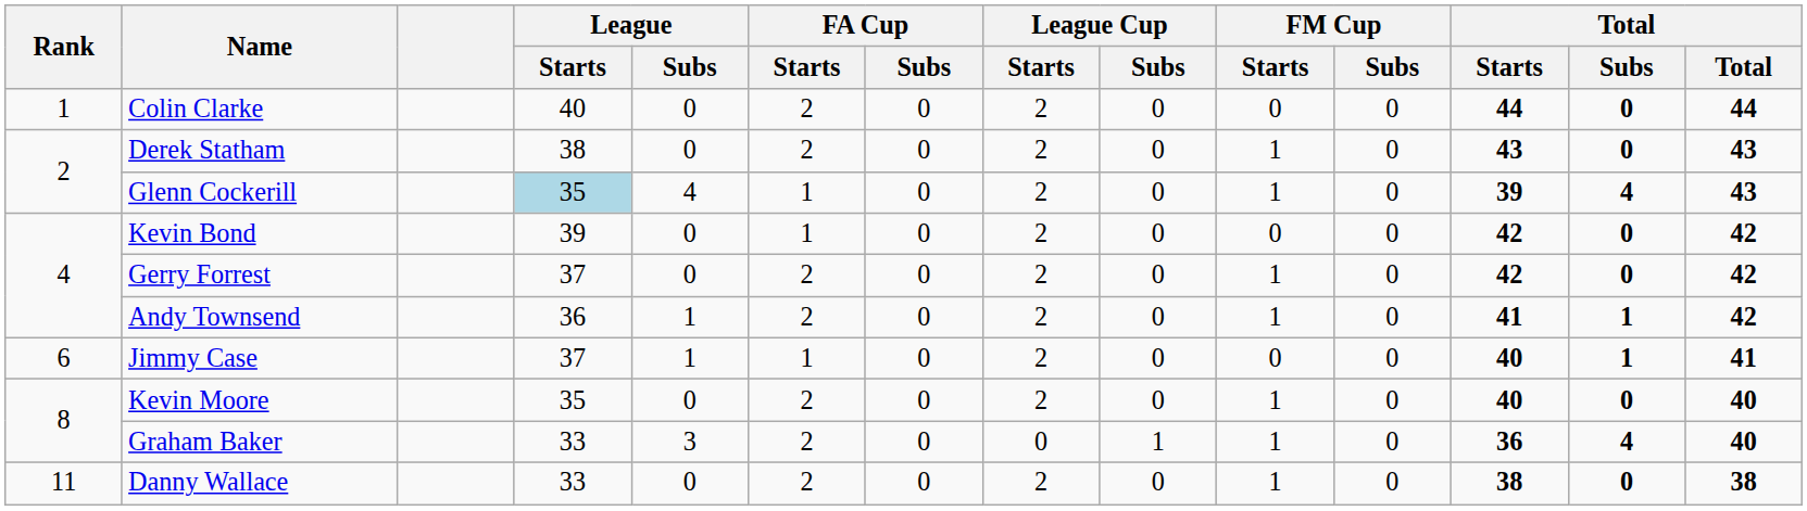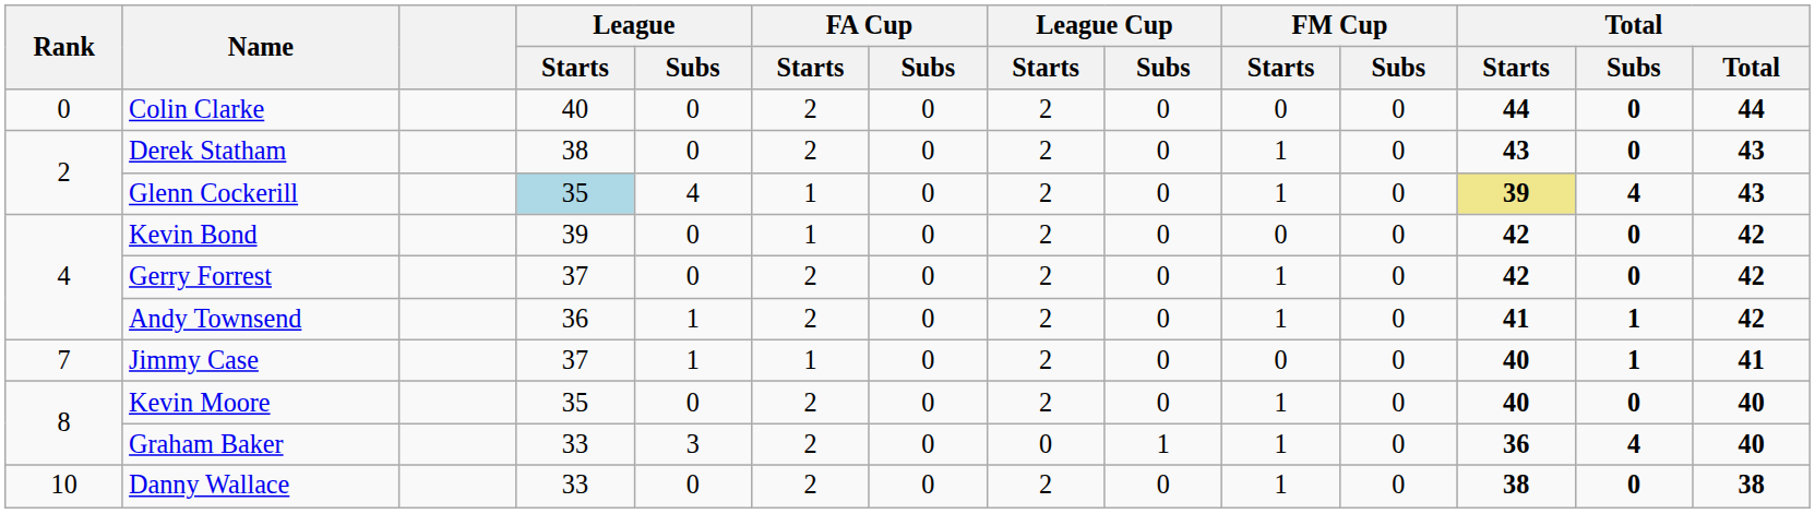 <table class="wikitable plainrowheaders" style="text-align:center;">
 <tr>
 <th scope="col" rowspan="2" style="width:4em;">Rank</th>
 <th scope="col" rowspan="2" style="width:10em;">Name</th>
 <th scope="col" rowspan="2" style="width:4em;"></th>
 <th scope="col" colspan="2">League</th>
 <th scope="col" colspan="2">FA Cup</th>
 <th scope="col" colspan="2">League Cup</th>
 <th scope="col" colspan="2">FM Cup</th>
 <th scope="col" colspan="3">Total</th>
 </tr>
 <tr>
 <th scope="col" style="width:4em;">Starts</th>
 <th scope="col" style="width:4em;">Subs</th>
 <th scope="col" style="width:4em;">Starts</th>
 <th scope="col" style="width:4em;">Subs</th>
 <th scope="col" style="width:4em;">Starts</th>
 <th scope="col" style="width:4em;">Subs</th>
 <th scope="col" style="width:4em;">Starts</th>
 <th scope="col" style="width:4em;">Subs</th>
 <th scope="col" style="width:4em;">Starts</th>
 <th scope="col" style="width:4em;">Subs</th>
 <th scope="col" style="width:4em;">Total</th>
 </tr>
 <tr>
-<td>1</td>
+<td>0</td>
 <td align="left"><a href='#'>Colin Clarke</a></td>
 <td></td>
 <td>40</td>
 <td>0</td>
 <td>2</td>
 <td>0</td>
 <td>2</td>
 <td>0</td>
 <td>0</td>
 <td>0</td>
 <td><strong>44</strong></td>
 <td><strong>0</strong></td>
 <td><strong>44</strong></td>
 </tr>
 <tr>
 <td rowspan="2">2</td>
 <td align="left"><a href='#'>Derek Statham</a></td>
 <td></td>
 <td>38</td>
 <td>0</td>
 <td>2</td>
 <td>0</td>
 <td>2</td>
 <td>0</td>
 <td>1</td>
 <td>0</td>
 <td><strong>43</strong></td>
 <td><strong>0</strong></td>
 <td><strong>43</strong></td>
 </tr>
 <tr>
 <td align="left"><a href='#'>Glenn Cockerill</a></td>
 <td></td>
 <td style="background: lightblue;">35</td>
 <td>4</td>
 <td>1</td>
 <td>0</td>
 <td>2</td>
 <td>0</td>
 <td>1</td>
 <td>0</td>
-<td><strong>39</strong></td>
+<td style="background: khaki;"><strong>39</strong></td>
 <td><strong>4</strong></td>
 <td><strong>43</strong></td>
 </tr>
 <tr>
 <td rowspan="3">4</td>
 <td align="left"><a href='#'>Kevin Bond</a></td>
 <td></td>
 <td>39</td>
 <td>0</td>
 <td>1</td>
 <td>0</td>
 <td>2</td>
 <td>0</td>
 <td>0</td>
 <td>0</td>
 <td><strong>42</strong></td>
 <td><strong>0</strong></td>
 <td><strong>42</strong></td>
 </tr>
 <tr>
 <td align="left"><a href='#'>Gerry Forrest</a></td>
 <td></td>
 <td>37</td>
 <td>0</td>
 <td>2</td>
 <td>0</td>
 <td>2</td>
 <td>0</td>
 <td>1</td>
 <td>0</td>
 <td><strong>42</strong></td>
 <td><strong>0</strong></td>
 <td><strong>42</strong></td>
 </tr>
 <tr>
 <td align="left"><a href='#'>Andy Townsend</a></td>
 <td></td>
 <td>36</td>
 <td>1</td>
 <td>2</td>
 <td>0</td>
 <td>2</td>
 <td>0</td>
 <td>1</td>
 <td>0</td>
 <td><strong>41</strong></td>
 <td><strong>1</strong></td>
 <td><strong>42</strong></td>
 </tr>
 <tr>
-<td>6</td>
+<td>7</td>
 <td align="left"><a href='#'>Jimmy Case</a></td>
 <td></td>
 <td>37</td>
 <td>1</td>
 <td>1</td>
 <td>0</td>
 <td>2</td>
 <td>0</td>
 <td>0</td>
 <td>0</td>
 <td><strong>40</strong></td>
 <td><strong>1</strong></td>
 <td><strong>41</strong></td>
 </tr>
 <tr>
 <td rowspan="2">8</td>
 <td align="left"><a href='#'>Kevin Moore</a></td>
 <td></td>
 <td>35</td>
 <td>0</td>
 <td>2</td>
 <td>0</td>
 <td>2</td>
 <td>0</td>
 <td>1</td>
 <td>0</td>
 <td><strong>40</strong></td>
 <td><strong>0</strong></td>
 <td><strong>40</strong></td>
 </tr>
 <tr>
 <td align="left"><a href='#'>Graham Baker</a></td>
 <td></td>
 <td>33</td>
 <td>3</td>
 <td>2</td>
 <td>0</td>
 <td>0</td>
 <td>1</td>
 <td>1</td>
 <td>0</td>
 <td><strong>36</strong></td>
 <td><strong>4</strong></td>
 <td><strong>40</strong></td>
 </tr>
 <tr>
-<td>11</td>
+<td>10</td>
 <td align="left"><a href='#'>Danny Wallace</a></td>
 <td></td>
 <td>33</td>
 <td>0</td>
 <td>2</td>
 <td>0</td>
 <td>2</td>
 <td>0</td>
 <td>1</td>
 <td>0</td>
 <td><strong>38</strong></td>
 <td><strong>0</strong></td>
 <td><strong>38</strong></td>
 </tr>
 </table>
